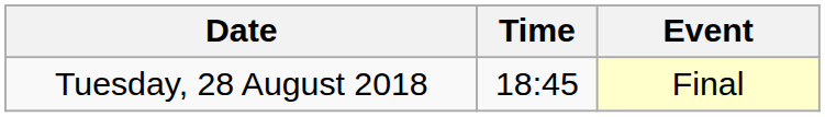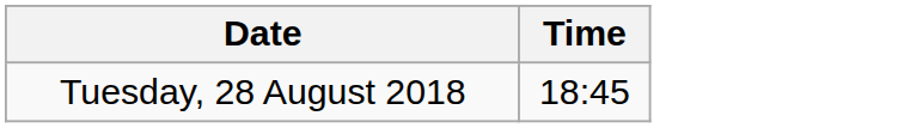 <table class = "wikitable" style="text-align:center;">
 <tr>
 <th width=220>Date</th>
 <th width=50>Time</th>
-<th width=100>Event</th>
 </tr>
 <tr>
 <td>Tuesday, 28 August 2018</td>
 <td>18:45</td>
-<td bgcolor=ffffcc>Final</td>
 </tr>
 </table>
